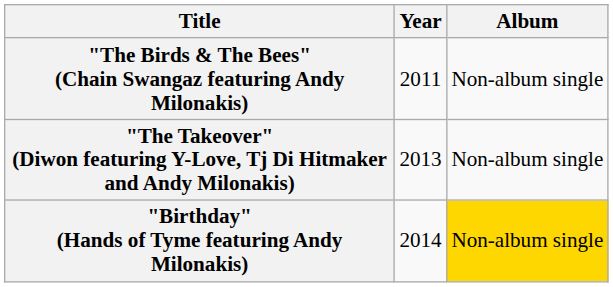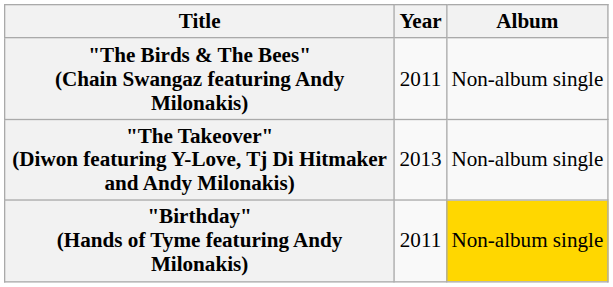 <table class="wikitable plainrowheaders" style="text-align:center;">
 <tr>
 <th scope="col" style="width:18em;">Title</th>
 <th scope="col">Year</th>
 <th scope="col">Album</th>
 </tr>
 <tr>
 <th scope="row">"The Birds & The Bees"<br><span>(Chain Swangaz featuring Andy Milonakis)</span></th>
 <td>2011</td>
 <td>Non-album single</td>
 </tr>
 <tr>
 <th scope="row">"The Takeover"<br><span>(Diwon featuring Y-Love, Tj Di Hitmaker and Andy Milonakis)</span></th>
 <td>2013</td>
 <td>Non-album single</td>
 </tr>
 <tr>
 <th scope="row">"Birthday"<br><span>(Hands of Tyme featuring Andy Milonakis)</span></th>
-<td>2014</td>
+<td>2011</td>
 <td style="background: gold;">Non-album single</td>
 </tr>
 </table>
